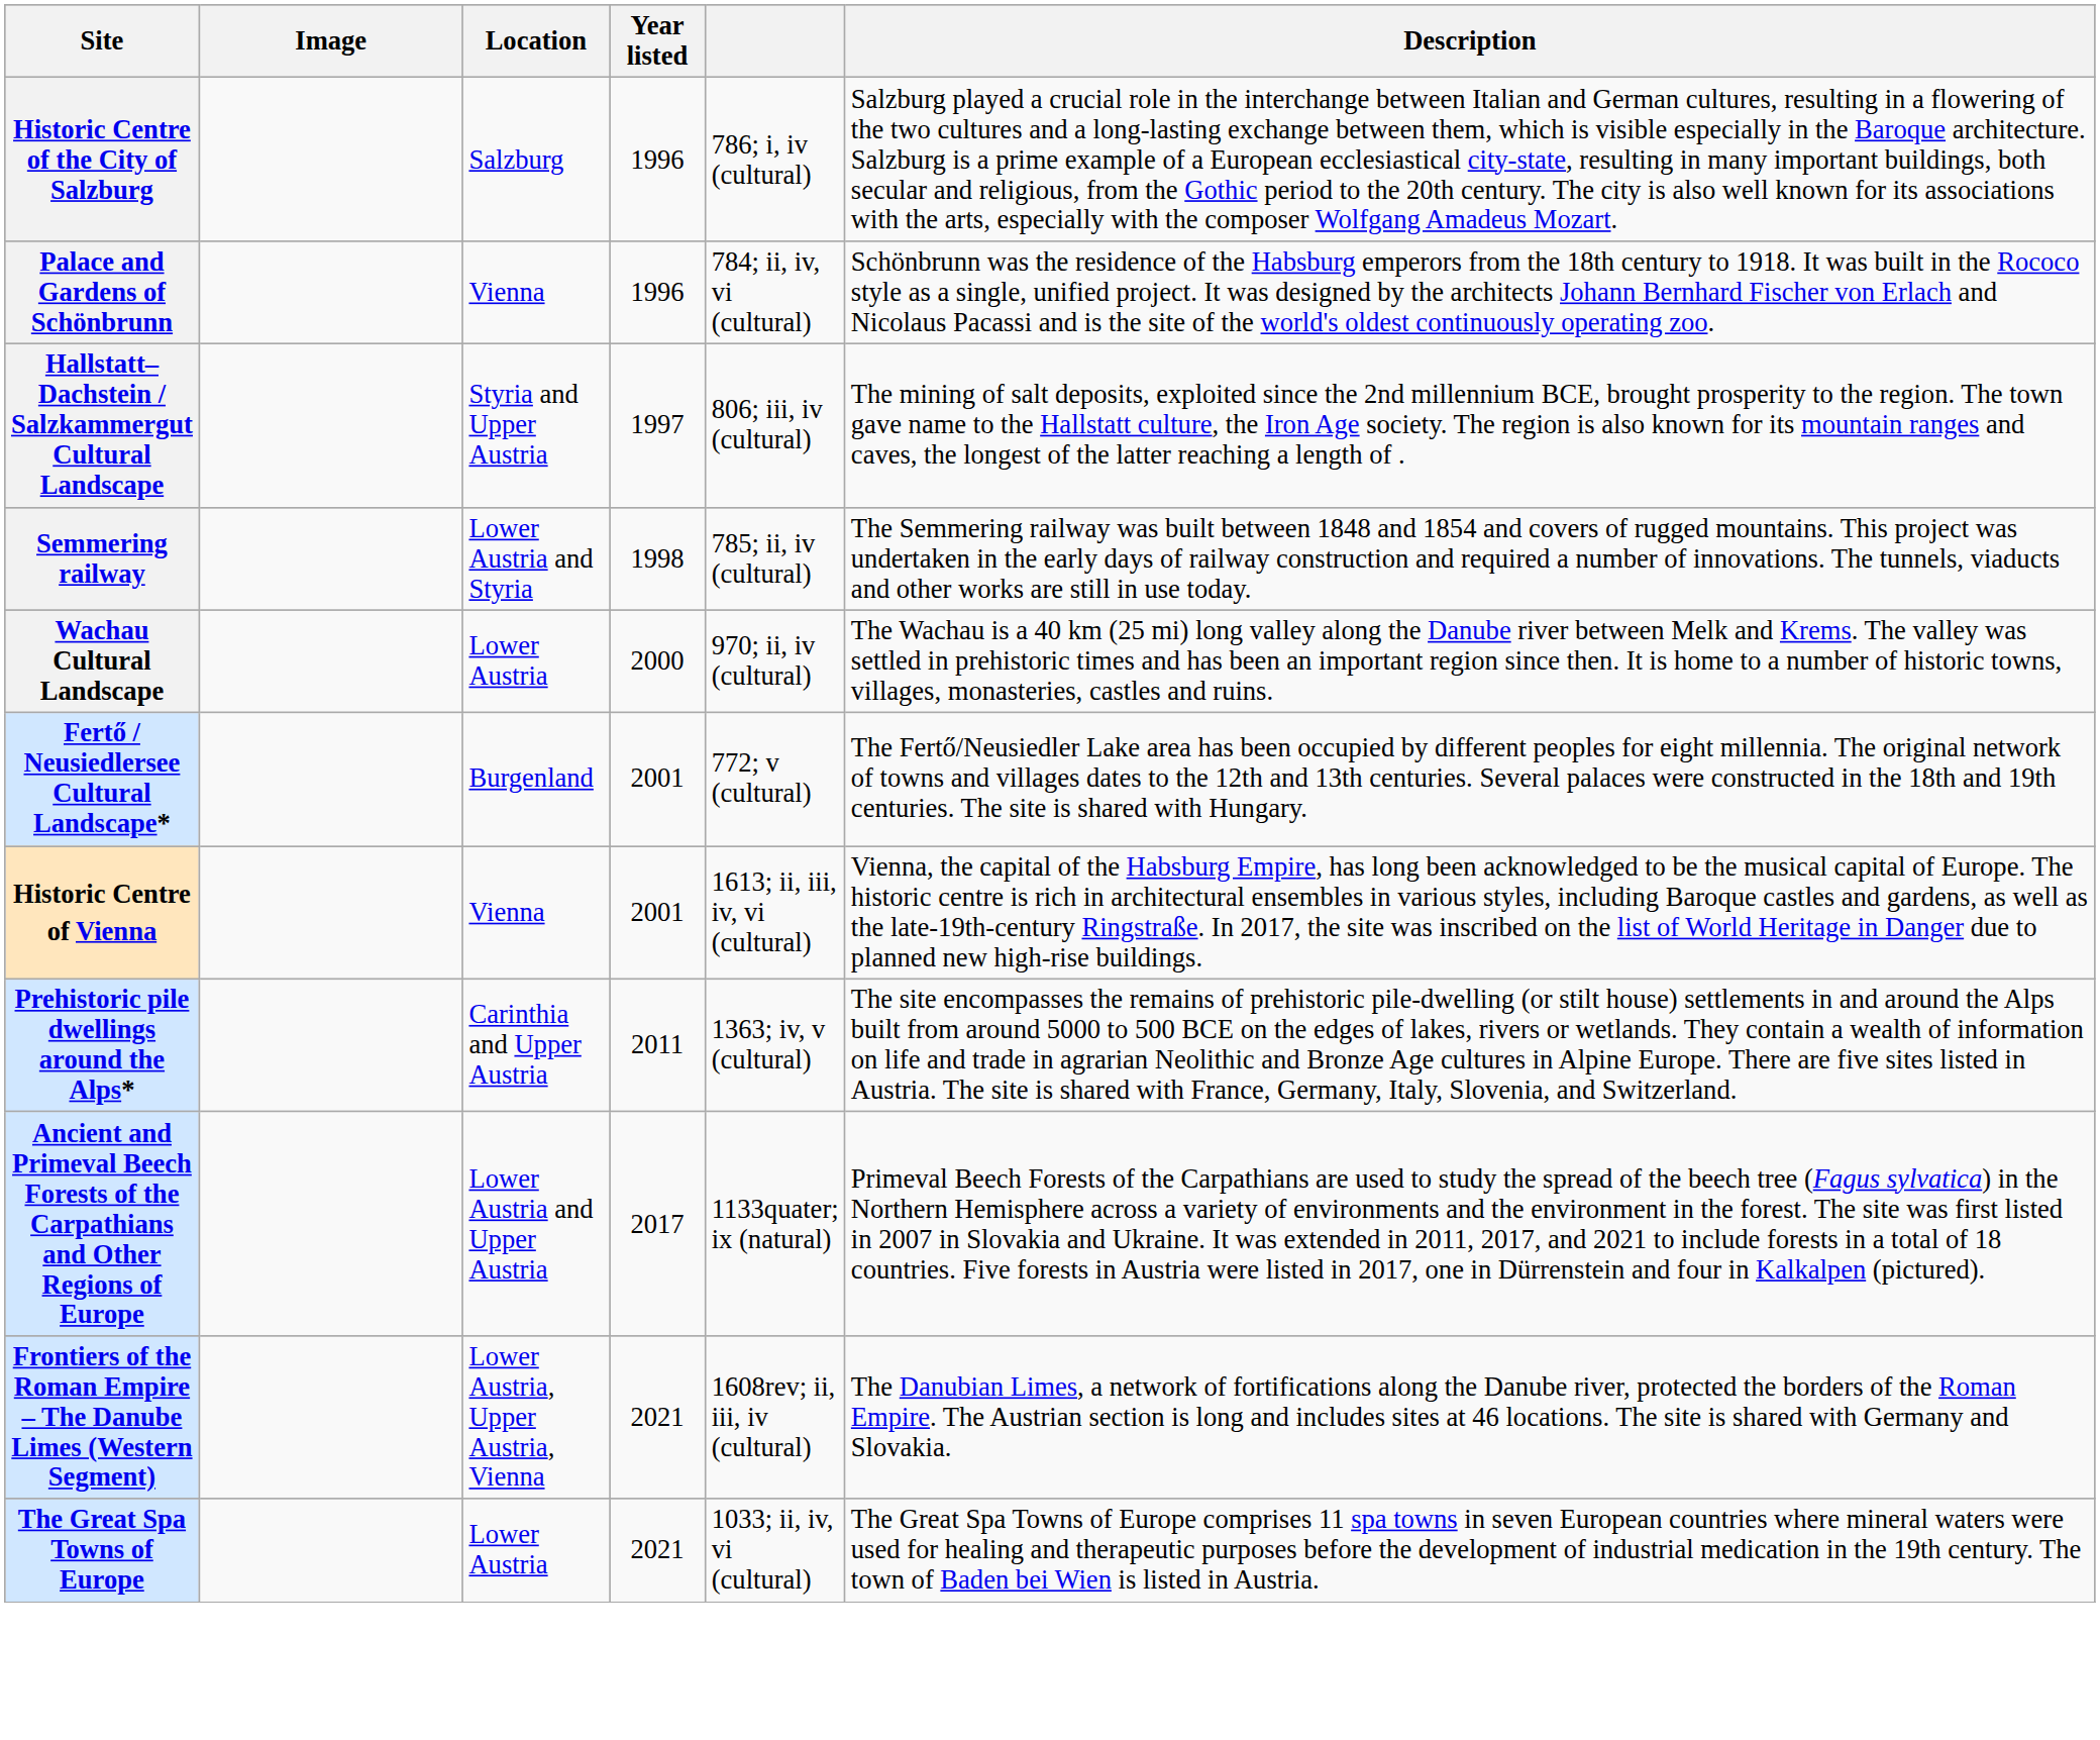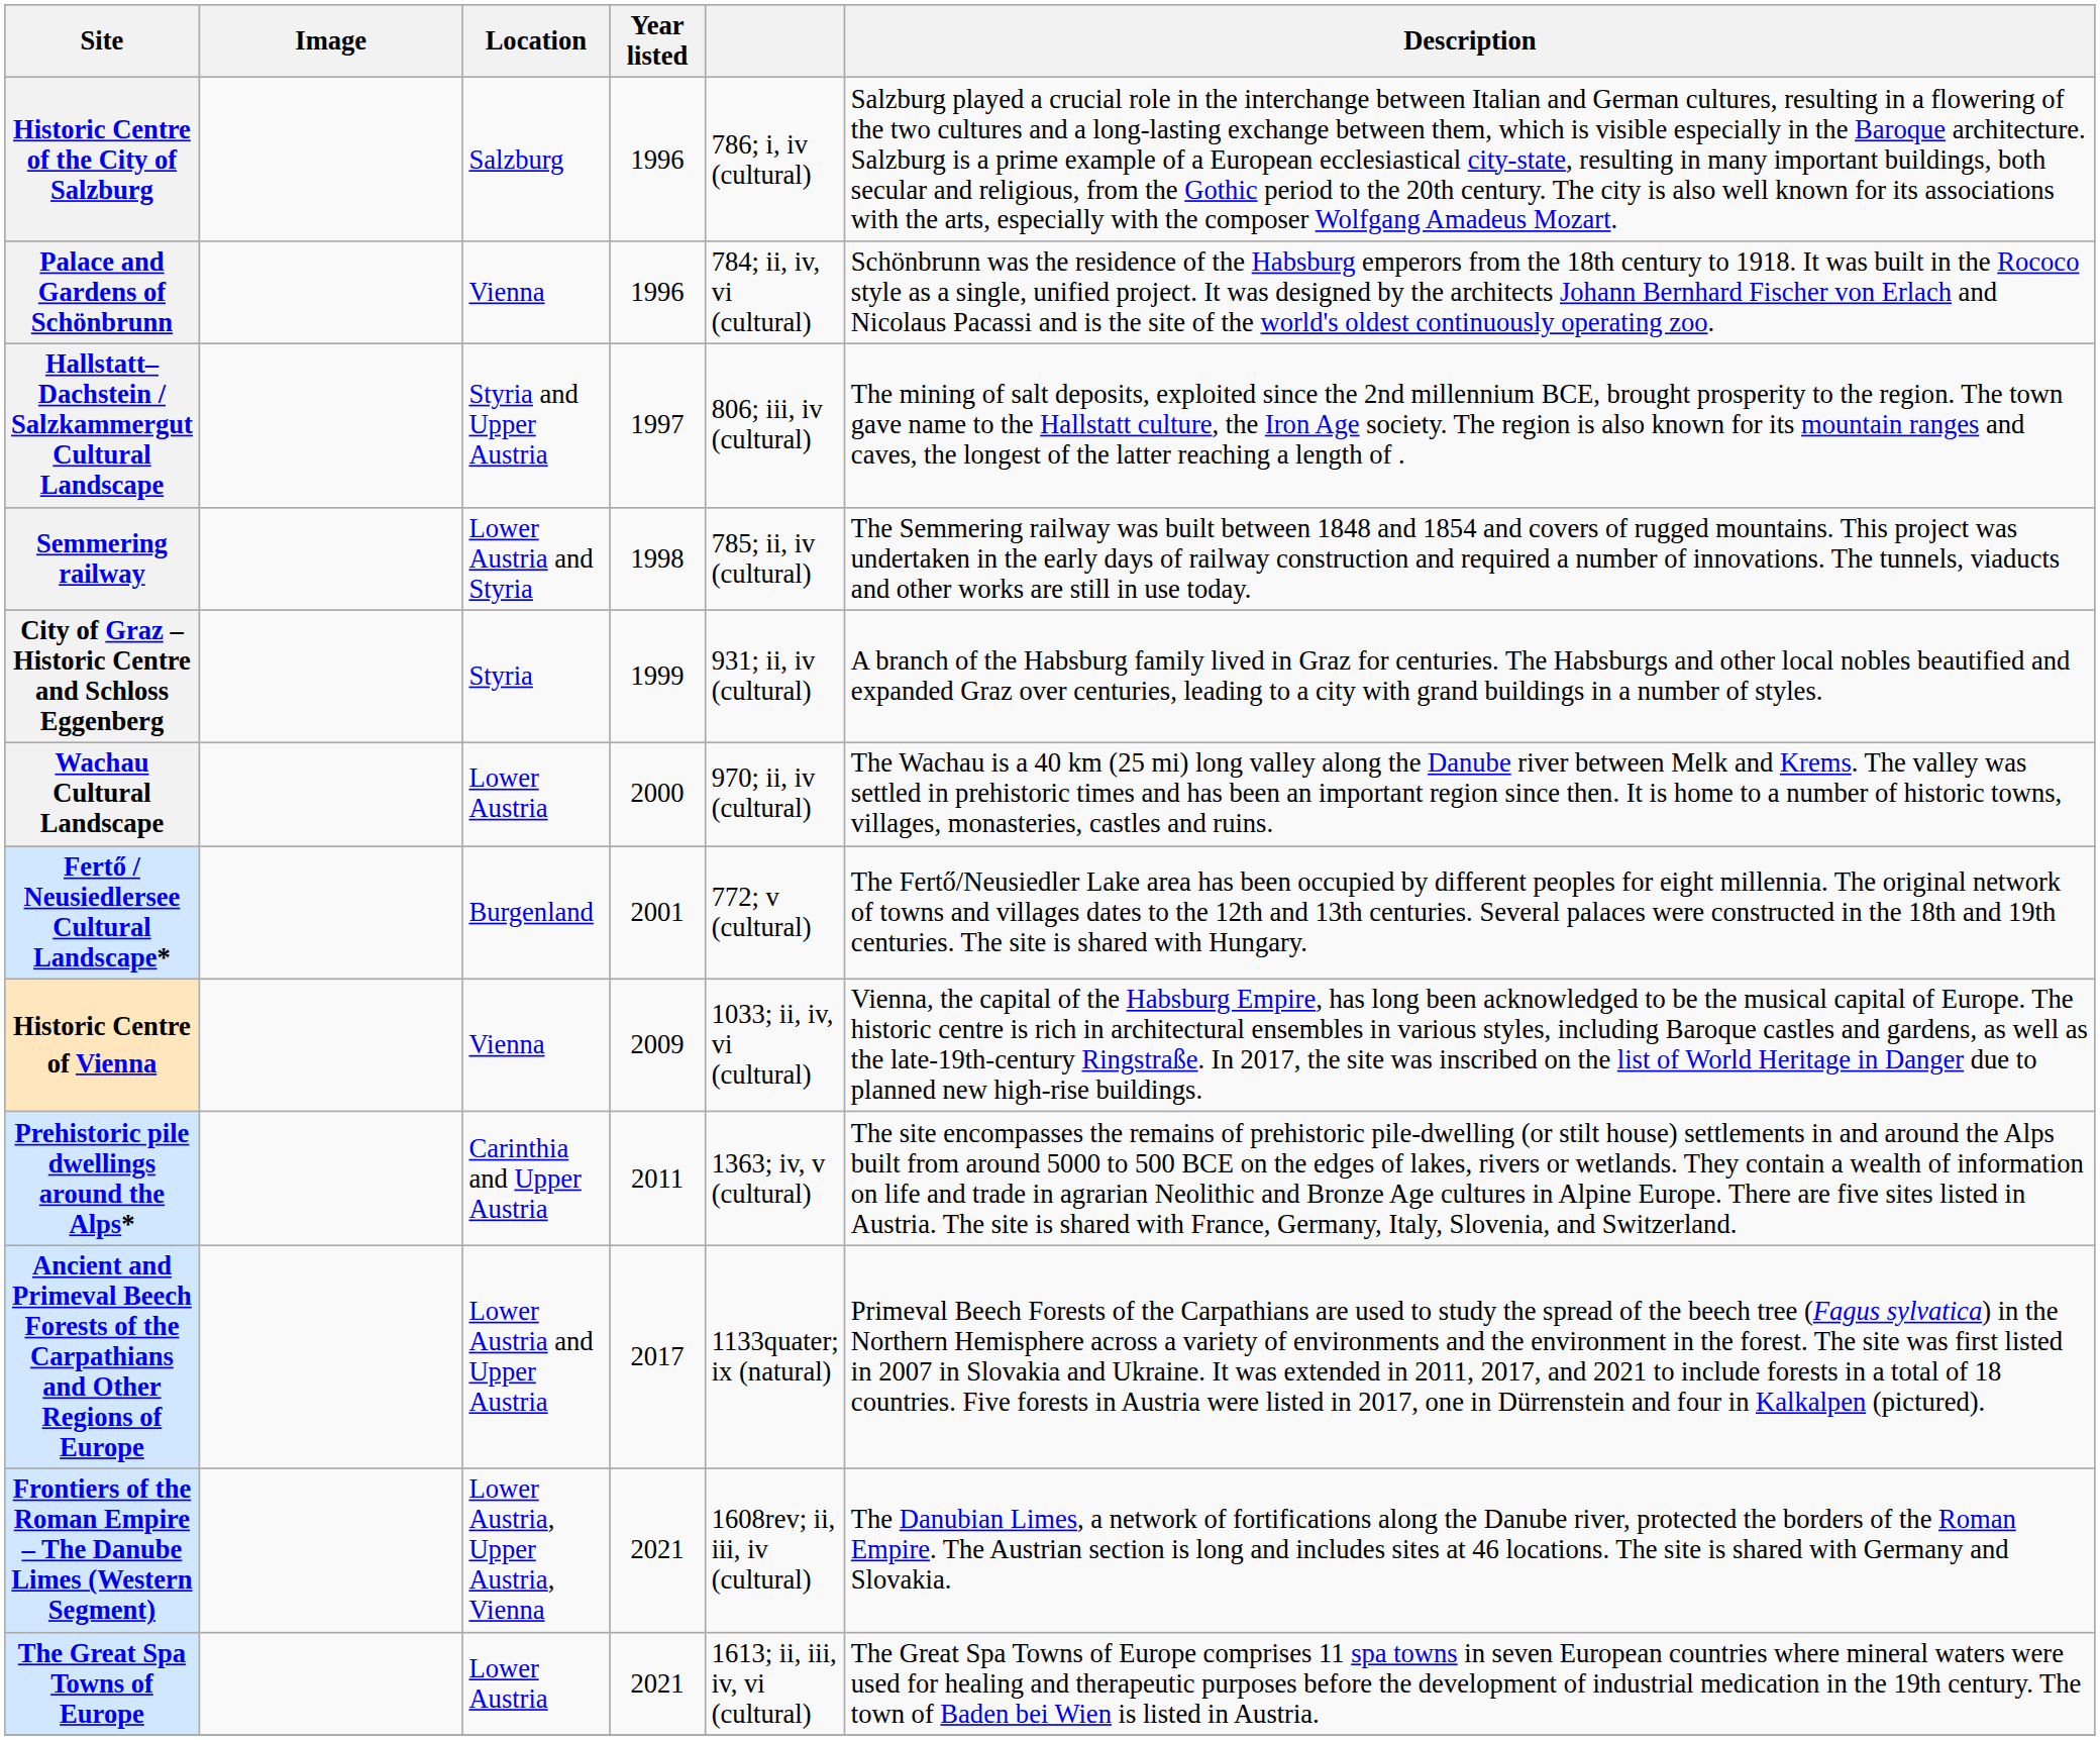 <table class="wikitable sortable plainrowheaders">
 <tr>
 <th style="width:100px;" scope="col">Site</th>
 <th class="unsortable"  style="width:150px;" scope="col">Image</th>
 <th style="width:80px;" scope="col">Location</th>
 <th style="width:50px;" scope="col">Year listed</th>
 <th style="width:60px;" scope="col" data-sort-type="number"></th>
 <th scope="col" class="unsortable">Description</th>
 </tr>
 <tr>
 <th scope="row"><a href='#'>Historic Centre of the City of Salzburg</a></th>
 <td></td>
 <td><a href='#'>Salzburg</a></td>
 <td align=center>1996</td>
 <td>786; i, iv (cultural)</td>
 <td>Salzburg played a crucial role in the interchange between Italian and German cultures, resulting in a flowering of the two cultures and a long-lasting exchange between them, which is visible especially in the <a href='#'>Baroque</a> architecture. Salzburg is a prime example of a European ecclesiastical <a href='#'>city-state</a>, resulting in many important buildings, both secular and religious, from the <a href='#'>Gothic</a> period to the 20th century. The city is also well known for its associations with the arts, especially with the composer <a href='#'>Wolfgang Amadeus Mozart</a>.</td>
 </tr>
 <tr>
 <th scope="row"><a href='#'>Palace and Gardens of Schönbrunn</a></th>
 <td style="text-align:center;"></td>
 <td><a href='#'>Vienna</a></td>
 <td align=center>1996</td>
 <td>784; ii, iv, vi (cultural)</td>
 <td>Schönbrunn was the residence of the <a href='#'>Habsburg</a> emperors from the 18th century to 1918. It was built in the <a href='#'>Rococo</a> style as a single, unified project. It was designed by the architects <a href='#'>Johann Bernhard Fischer von Erlach</a> and Nicolaus Pacassi and is the site of the <a href='#'>world's oldest continuously operating zoo</a>.</td>
 </tr>
 <tr>
 <th scope="row"><a href='#'>Hallstatt–Dachstein / Salzkammergut Cultural Landscape</a></th>
 <td></td>
 <td><a href='#'>Styria</a> and <a href='#'>Upper Austria</a></td>
 <td align=center>1997</td>
 <td>806; iii, iv (cultural)</td>
 <td>The mining of salt deposits, exploited since the 2nd millennium BCE, brought prosperity to the region. The town gave name to the <a href='#'>Hallstatt culture</a>, the <a href='#'>Iron Age</a> society. The region is also known for its <a href='#'>mountain ranges</a> and caves, the longest of the latter reaching a length of .</td>
 </tr>
 <tr>
 <th scope="row"><a href='#'>Semmering railway</a></th>
 <td style="text-align:center;"></td>
 <td><a href='#'>Lower Austria</a> and <a href='#'>Styria</a></td>
 <td align=center>1998</td>
 <td>785; ii, iv (cultural)</td>
 <td>The Semmering railway was built between 1848 and 1854 and covers  of rugged mountains. This project was undertaken in the early days of railway construction and required a number of innovations. The tunnels, viaducts and other works are still in use today.</td>
 </tr>
 <tr>
+<th scope="row">City of <a href='#'>Graz</a> – Historic Centre and Schloss Eggenberg</th>
+<td style="text-align:center;"></td>
+<td><a href='#'>Styria</a></td>
+<td align=center>1999</td>
+<td>931; ii, iv (cultural)</td>
+<td>A branch of the Habsburg family lived in Graz for centuries. The Habsburgs and other local nobles beautified and expanded Graz over centuries, leading to a city with grand buildings in a number of styles.</td>
+</tr>
+<tr>
 <th scope="row"><a href='#'>Wachau</a> Cultural Landscape</th>
 <td style="text-align:center;"></td>
 <td><a href='#'>Lower Austria</a></td>
 <td align=center>2000</td>
 <td>970; ii, iv (cultural)</td>
 <td>The Wachau is a 40 km (25 mi) long valley along the <a href='#'>Danube</a> river between Melk and <a href='#'>Krems</a>. The valley was settled in prehistoric times and has been an important region since then. It is home to a number of historic towns, villages, monasteries, castles and ruins.</td>
 </tr>
 <tr>
 <th scope="row" style="background:#D0E7FF;"><a href='#'>Fertő / Neusiedlersee Cultural Landscape</a>*</th>
 <td></td>
 <td><a href='#'>Burgenland</a></td>
 <td align=center>2001</td>
 <td>772; v (cultural)</td>
 <td>The Fertő/Neusiedler Lake area has been occupied by different peoples for eight millennia. The original network of towns and villages dates to the 12th and 13th centuries. Several palaces were constructed in the 18th and 19th centuries. The site is shared with Hungary.</td>
 </tr>
 <tr>
 <th scope="row" style="background:#ffe6bd;">Historic Centre of <a href='#'>Vienna</a><sup></sup></th>
 <td></td>
 <td><a href='#'>Vienna</a></td>
-<td align=center>2001</td>
-<td>1613; ii, iii, iv, vi (cultural)</td>
+<td align=center>2009</td>
+<td>1033; ii, iv, vi (cultural)</td>
 <td>Vienna, the capital of the <a href='#'>Habsburg Empire</a>, has long been acknowledged to be the musical capital of Europe. The historic centre is rich in architectural ensembles in various styles, including Baroque castles and gardens, as well as the late-19th-century <a href='#'>Ringstraße</a>. In 2017, the site was inscribed on the <a href='#'>list of World Heritage in Danger</a> due to planned new high-rise buildings.</td>
 </tr>
 <tr>
 <th scope="row" style="background:#D0E7FF;"><a href='#'>Prehistoric pile dwellings around the Alps</a>*</th>
 <td></td>
 <td><a href='#'>Carinthia</a> and <a href='#'>Upper Austria</a></td>
 <td align=center>2011</td>
 <td>1363; iv, v (cultural)</td>
 <td>The site encompasses the remains of prehistoric pile-dwelling (or stilt house) settlements in and around the Alps built from around 5000 to 500 BCE on the edges of lakes, rivers or wetlands. They contain a wealth of information on life and trade in agrarian Neolithic and Bronze Age cultures in Alpine Europe. There are five sites listed in Austria. The site is shared with France, Germany, Italy, Slovenia, and Switzerland.</td>
 </tr>
 <tr>
 <th scope="row" style="background:#D0E7FF;"><a href='#'>Ancient and Primeval Beech Forests of the Carpathians and Other Regions of Europe</a></th>
 <td></td>
 <td><a href='#'>Lower Austria</a> and <a href='#'>Upper Austria</a></td>
 <td align=center>2017</td>
 <td>1133quater; ix (natural)</td>
 <td>Primeval Beech Forests of the Carpathians are used to study the spread of the beech tree (<em><a href='#'>Fagus sylvatica</a></em>) in the Northern Hemisphere across a variety of environments and the environment in the forest. The site was first listed in 2007 in Slovakia and Ukraine. It was extended in 2011, 2017, and 2021 to include forests in a total of 18 countries. Five forests in Austria were listed in 2017, one in Dürrenstein and four in <a href='#'>Kalkalpen</a> (pictured).</td>
 </tr>
 <tr>
 <th scope="row" style="background:#D0E7FF;"><a href='#'>Frontiers of the Roman Empire – The Danube Limes (Western Segment)</a></th>
 <td></td>
 <td><a href='#'>Lower Austria</a>, <a href='#'>Upper Austria</a>, <a href='#'>Vienna</a></td>
 <td align=center>2021</td>
 <td>1608rev; ii, iii, iv (cultural)</td>
 <td>The <a href='#'>Danubian Limes</a>, a network of fortifications along the Danube river, protected the borders of the <a href='#'>Roman Empire</a>. The Austrian section is  long and includes sites at 46 locations. The site is shared with Germany and Slovakia.</td>
 </tr>
 <tr>
 <th scope="row" style="background:#D0E7FF;"><a href='#'>The Great Spa Towns of Europe</a></th>
 <td></td>
 <td><a href='#'>Lower Austria</a></td>
 <td align=center>2021</td>
-<td>1033; ii, iv, vi (cultural)</td>
+<td>1613; ii, iii, iv, vi (cultural)</td>
 <td>The Great Spa Towns of Europe comprises 11 <a href='#'>spa towns</a> in seven European countries where mineral waters were used for healing and therapeutic purposes before the development of industrial medication in the 19th century. The town of <a href='#'>Baden bei Wien</a> is listed in Austria.</td>
 </tr>
 <tr>
 </tr>
 </table>
